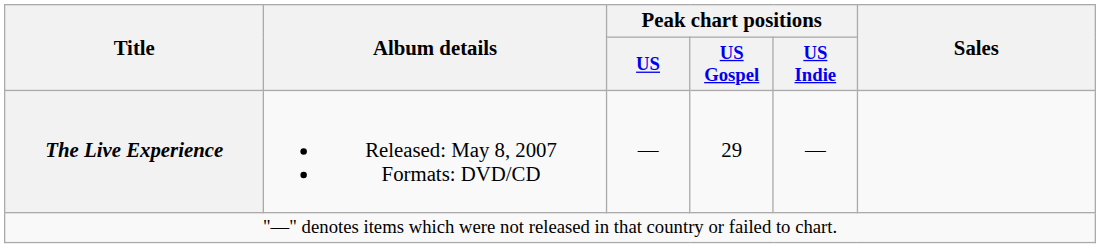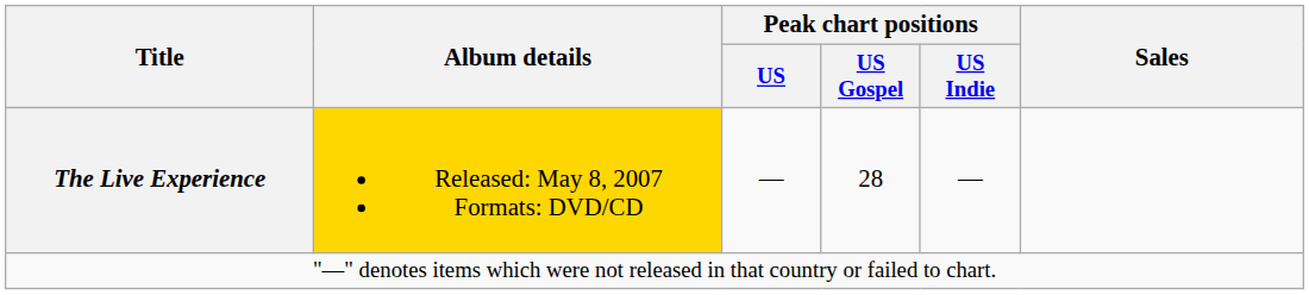 <table class="wikitable plainrowheaders" style="text-align:center;" border="1">
 <tr>
 <th scope="col" rowspan="2" style="width:12em;">Title</th>
 <th scope="col" rowspan="2" style="width:16em;">Album details</th>
 <th scope="col" colspan="3">Peak chart positions</th>
 <th scope="col" rowspan="2" style="width:11em;">Sales</th>
 </tr>
 <tr>
 <th scope="col" style="width:4em;font-size:90%;"><a href='#'>US</a><br></th>
 <th scope="col" style="width:4em;font-size:90%;"><a href='#'>US<br>Gospel</a><br></th>
 <th scope="col" style="width:4em;font-size:90%;"><a href='#'>US<br>Indie</a><br></th>
 </tr>
 <tr>
 <th scope="row"><em>The Live Experience</em></th>
-<td><br><ul><li>Released: May 8, 2007</li><li>Formats: DVD/CD</li></ul></td>
+<td style="background: gold;"><br><ul><li>Released: May 8, 2007</li><li>Formats: DVD/CD</li></ul></td>
 <td>—</td>
-<td>29</td>
+<td>28</td>
 <td>—</td>
 <td></td>
 </tr>
 <tr>
 <td colspan="20" align="center" style="font-size:90%;">"—" denotes items which were not released in that country or failed to chart.</td>
 </tr>
 </table>
